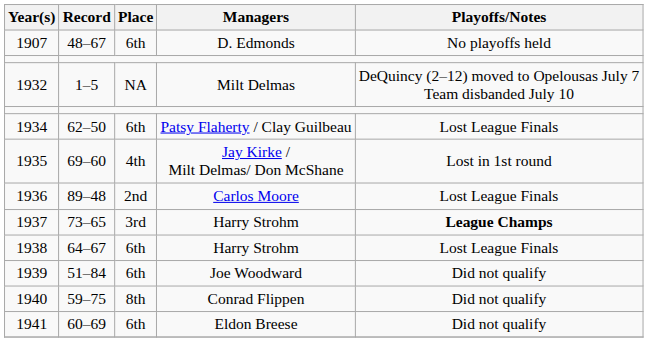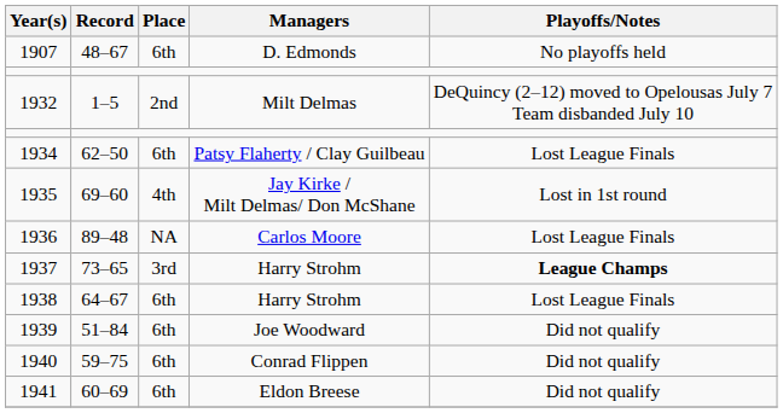 <table class="wikitable" style="text-align:center; font-size: 95%;">
 <tr>
 <th>Year(s)</th>
 <th>Record</th>
 <th>Place</th>
 <th>Managers</th>
 <th>Playoffs/Notes</th>
 </tr>
 <tr align=center>
 <td>1907</td>
 <td>48–67</td>
 <td>6th</td>
 <td>D. Edmonds</td>
 <td>No playoffs held</td>
 </tr>
 <tr align=center>
 <td></td>
 </tr>
 <tr align=center>
 <td>1932</td>
 <td>1–5</td>
-<td>NA</td>
+<td>2nd</td>
 <td>Milt Delmas</td>
 <td>DeQuincy (2–12) moved to Opelousas July 7 <br> Team disbanded July 10</td>
 </tr>
 <tr align=center>
 <td></td>
 </tr>
 <tr align=center>
 <td>1934</td>
 <td>62–50</td>
 <td>6th</td>
 <td><a href='#'>Patsy Flaherty</a> / Clay Guilbeau</td>
 <td>Lost League Finals</td>
 </tr>
 <tr align=center>
 <td>1935</td>
 <td>69–60</td>
 <td>4th</td>
 <td><a href='#'>Jay Kirke</a> /<br> Milt Delmas/ Don McShane</td>
 <td>Lost in 1st round</td>
 </tr>
 <tr align=center>
 <td>1936</td>
 <td>89–48</td>
-<td>2nd</td>
+<td>NA</td>
 <td><a href='#'>Carlos Moore</a></td>
 <td>Lost League Finals</td>
 </tr>
 <tr align=center>
 <td>1937</td>
 <td>73–65</td>
 <td>3rd</td>
 <td>Harry Strohm</td>
 <td><strong>League Champs</strong></td>
 </tr>
 <tr align=center>
 <td>1938</td>
 <td>64–67</td>
 <td>6th</td>
 <td>Harry Strohm</td>
 <td>Lost League Finals</td>
 </tr>
 <tr align=center>
 <td>1939</td>
 <td>51–84</td>
 <td>6th</td>
 <td>Joe Woodward</td>
 <td>Did not qualify</td>
 </tr>
 <tr align=center>
 <td>1940</td>
 <td>59–75</td>
-<td>8th</td>
+<td>6th</td>
 <td>Conrad Flippen</td>
 <td>Did not qualify</td>
 </tr>
 <tr align=center>
 <td>1941</td>
 <td>60–69</td>
 <td>6th</td>
 <td>Eldon Breese</td>
 <td>Did not qualify</td>
 </tr>
 <tr align=center>
 </tr>
 </table>
